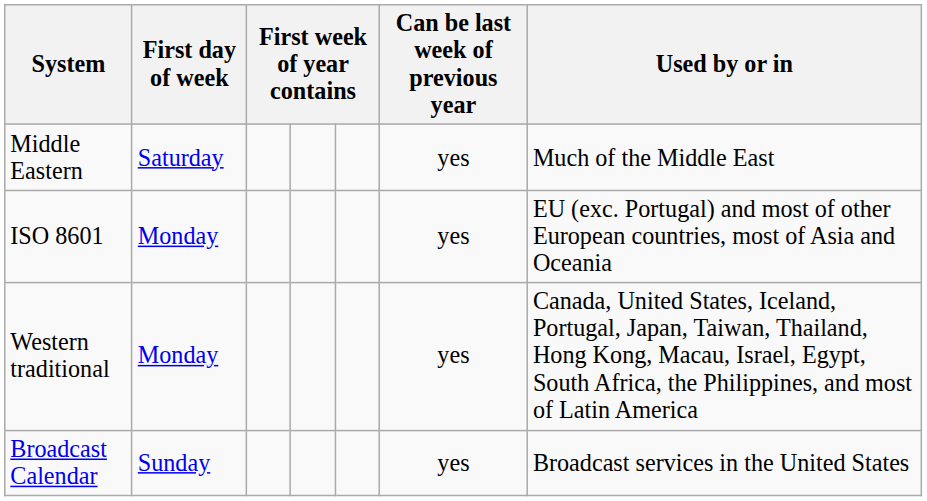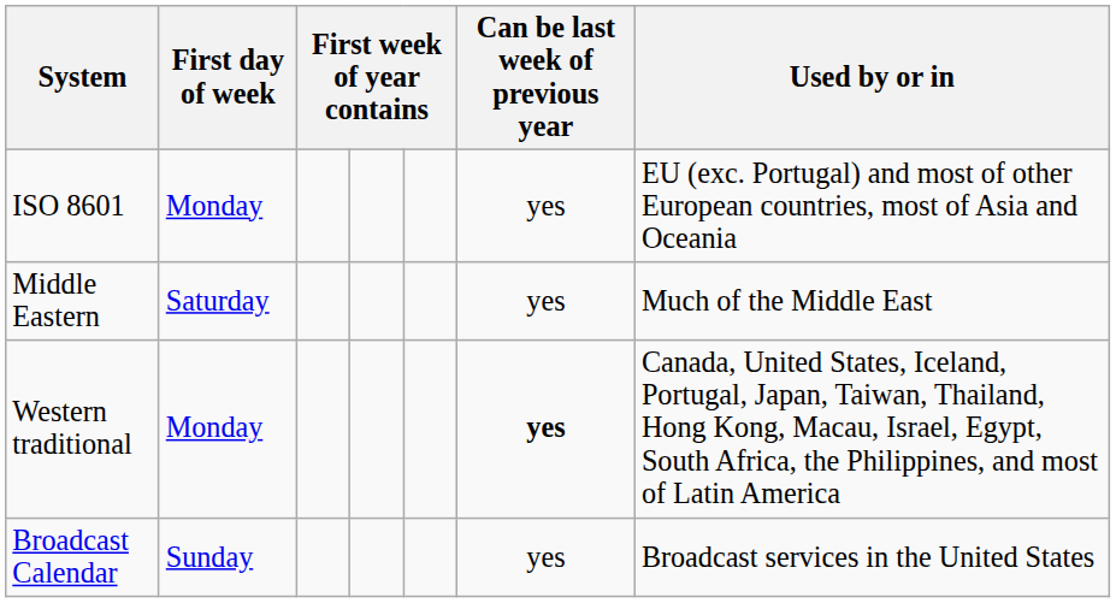 <table class="wikitable">
 <tr>
 <th>System</th>
 <th>First day of week</th>
 <th colspan="3">First week of year contains</th>
 <th>Can be last week of previous year</th>
 <th>Used by or in</th>
+</tr>
+<tr>
+<td>ISO 8601</td>
+<td><a href='#'>Monday</a></td>
+<td></td>
+<td></td>
+<td></td>
+<td align=center>yes</td>
+<td>EU (exc. Portugal) and most of other European countries, most of Asia and Oceania</td>
 </tr>
 <tr>
 <td>Middle Eastern</td>
 <td><a href='#'>Saturday</a></td>
 <td></td>
 <td></td>
 <td></td>
 <td align=center>yes</td>
 <td>Much of the Middle East</td>
 </tr>
 <tr>
-<td>ISO 8601</td>
-<td><a href='#'>Monday</a></td>
-<td></td>
-<td></td>
-<td></td>
-<td align=center>yes</td>
-<td>EU (exc. Portugal) and most of other European countries, most of Asia and Oceania</td>
-</tr>
-<tr>
 <td>Western traditional</td>
 <td><a href='#'>Monday</a></td>
 <td></td>
 <td></td>
 <td></td>
-<td align=center>yes</td>
+<td align=center><strong>yes</strong></td>
 <td>Canada, United States, Iceland, Portugal, Japan, Taiwan, Thailand, Hong Kong, Macau, Israel, Egypt, South Africa, the Philippines, and most of Latin America</td>
 </tr>
 <tr>
 <td><a href='#'>Broadcast Calendar</a></td>
 <td><a href='#'>Sunday</a></td>
 <td></td>
 <td></td>
 <td></td>
 <td align=center>yes</td>
 <td>Broadcast services in the United States</td>
 </tr>
 </table>
